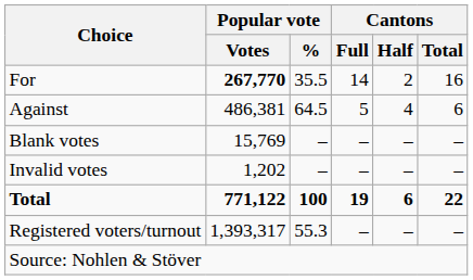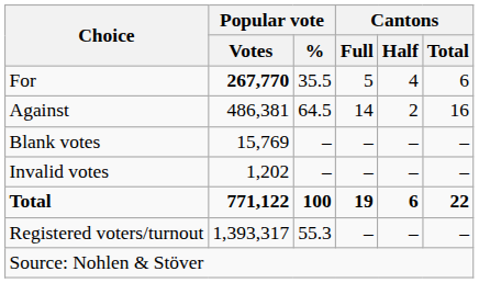 <table class=wikitable style=text-align:right>
 <tr>
 <th rowspan=2>Choice</th>
 <th colspan=2>Popular vote</th>
 <th colspan=3>Cantons</th>
 </tr>
 <tr>
 <th>Votes</th>
 <th>%</th>
 <th>Full</th>
 <th>Half</th>
 <th>Total</th>
 </tr>
 <tr>
 <td align=left>For</td>
 <td><strong>267,770</strong></td>
 <td>35.5</td>
-<td>14</td>
-<td>2</td>
-<td>16</td>
+<td>5</td>
+<td>4</td>
+<td>6</td>
 </tr>
 <tr>
 <td align=left>Against</td>
 <td>486,381</td>
 <td>64.5</td>
-<td>5</td>
-<td>4</td>
-<td>6</td>
+<td>14</td>
+<td>2</td>
+<td>16</td>
 </tr>
 <tr>
 <td align=left>Blank votes</td>
 <td>15,769</td>
 <td>–</td>
 <td>–</td>
 <td>–</td>
 <td>–</td>
 </tr>
 <tr>
 <td align=left>Invalid votes</td>
 <td>1,202</td>
 <td>–</td>
 <td>–</td>
 <td>–</td>
 <td>–</td>
 </tr>
 <tr>
 <td align=left><strong>Total</strong></td>
 <td><strong>771,122</strong></td>
 <td><strong>100</strong></td>
 <td><strong>19</strong></td>
 <td><strong>6</strong></td>
 <td><strong>22</strong></td>
 </tr>
 <tr>
 <td align=left>Registered voters/turnout</td>
 <td>1,393,317</td>
 <td>55.3</td>
 <td>–</td>
 <td>–</td>
 <td>–</td>
 </tr>
 <tr>
 <td align=left colspan=6>Source: Nohlen & Stöver</td>
 </tr>
 </table>
